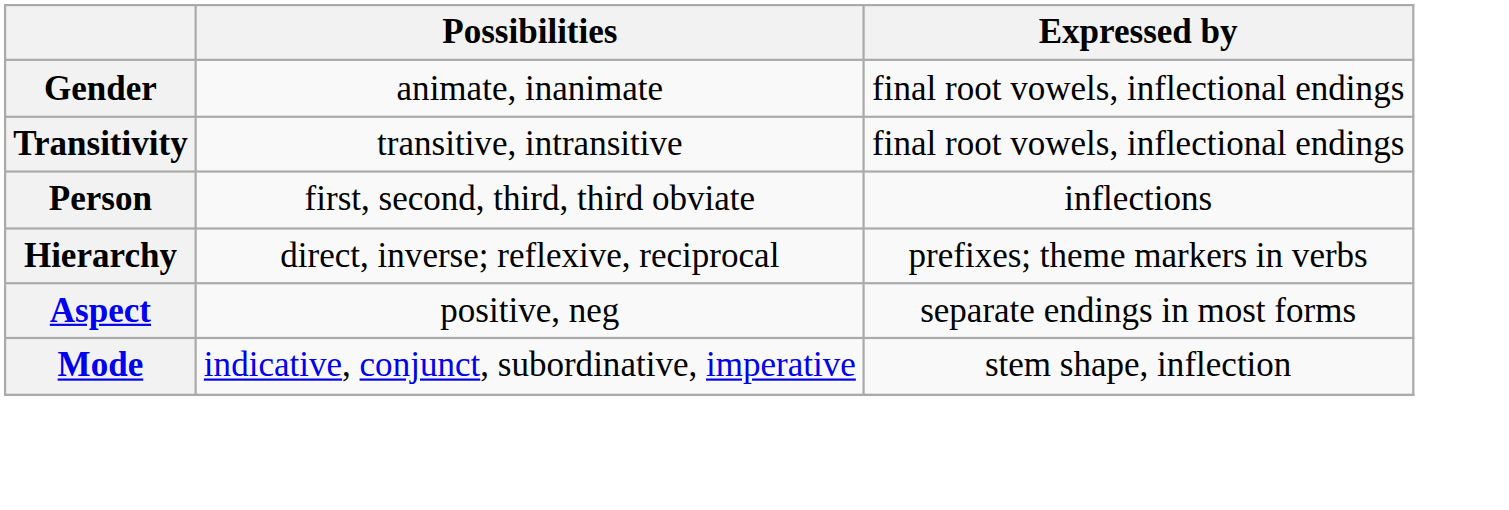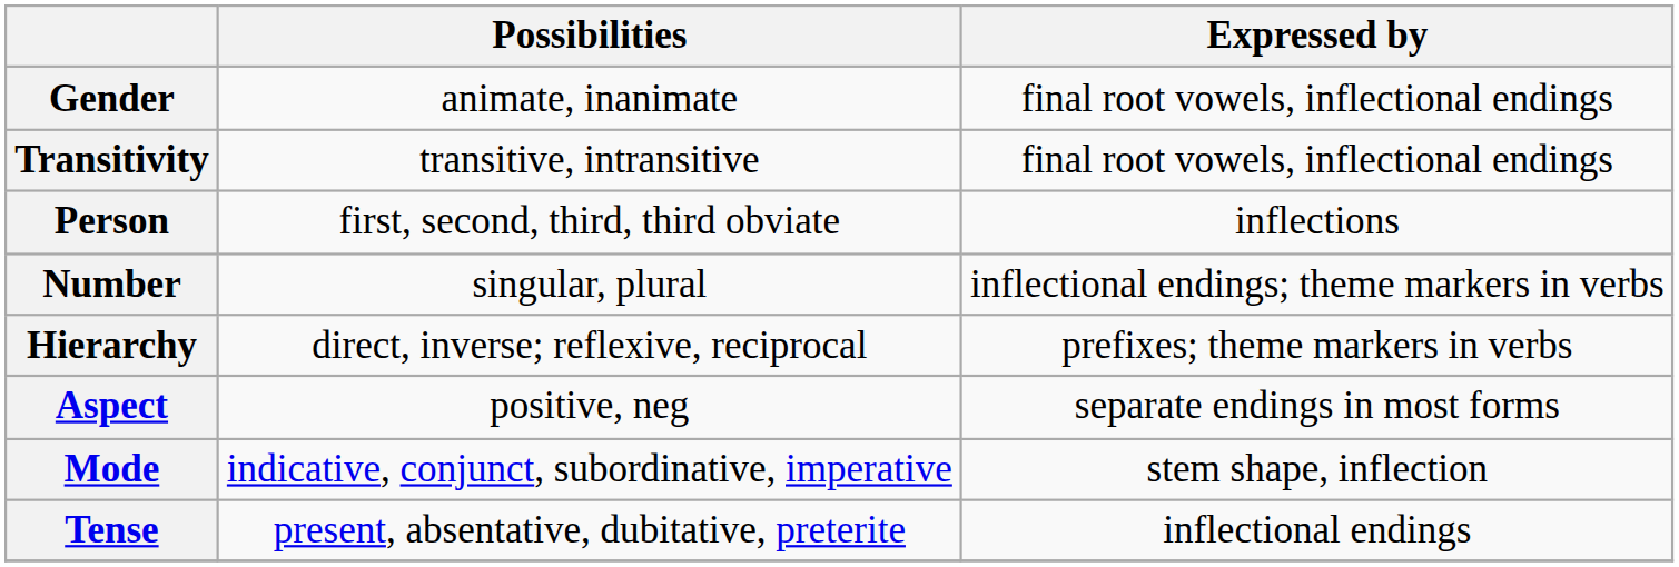 <table class="wikitable" style="text-align:center">
 <tr>
 <th></th>
 <th>Possibilities</th>
 <th>Expressed by</th>
 </tr>
 <tr>
 <th>Gender</th>
 <td>animate, inanimate</td>
 <td>final root vowels, inflectional endings</td>
 </tr>
 <tr>
 <th>Transitivity</th>
 <td>transitive, intransitive</td>
 <td>final root vowels, inflectional endings</td>
 </tr>
 <tr>
 <th>Person</th>
 <td>first, second, third, third obviate</td>
 <td>inflections</td>
 </tr>
 <tr>
+<th>Number</th>
+<td>singular, plural</td>
+<td>inflectional endings; theme markers in  verbs</td>
+</tr>
+<tr>
 <th>Hierarchy</th>
 <td>direct, inverse; reflexive, reciprocal</td>
 <td>prefixes; theme markers in  verbs</td>
 </tr>
 <tr>
 <th><a href='#'>Aspect</a></th>
 <td>positive, neg</td>
 <td>separate endings in most forms</td>
 </tr>
 <tr>
 <th><a href='#'>Mode</a></th>
 <td><a href='#'>indicative</a>, <a href='#'>conjunct</a>, subordinative, <a href='#'>imperative</a></td>
 <td>stem shape, inflection</td>
 </tr>
 <tr>
+<th><a href='#'>Tense</a></th>
+<td><a href='#'>present</a>, absentative, dubitative, <a href='#'>preterite</a></td>
+<td>inflectional endings</td>
+</tr>
+<tr>
 </tr>
 </table>
